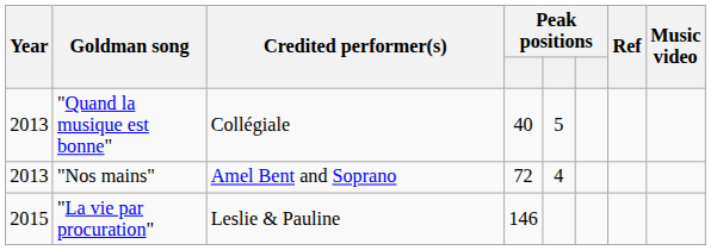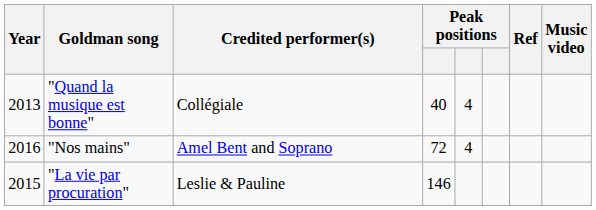 <table class="wikitable">
 <tr>
 <th align="center" rowspan="2" width="10">Year</th>
 <th align="center" rowspan="2" width="120">Goldman song</th>
 <th align="center" rowspan="2" width="240">Credited performer(s)</th>
 <th align="center" colspan="3" width="30">Peak positions</th>
 <th align="center" rowspan="2" width="20">Ref</th>
 <th align="center" rowspan="2" width="20">Music<br>video</th>
 </tr>
 <tr>
 <th width="20"><br></th>
 <th width="20"><br></th>
 <th width="20"><br></th>
 </tr>
 <tr>
 <td align="center" rowspan="1">2013</td>
 <td>"<a href='#'>Quand la musique est bonne</a>"</td>
 <td>Collégiale <br></td>
 <td align="center">40</td>
-<td align="center">5 <br></td>
+<td align="center">4 <br></td>
 <td align="center"></td>
 <td align="center"></td>
 <td align="center"></td>
 </tr>
 <tr>
-<td align="center" rowspan="1">2013</td>
+<td align="center" rowspan="1">2016</td>
 <td>"Nos mains"</td>
 <td><a href='#'>Amel Bent</a> and <a href='#'>Soprano</a></td>
 <td align="center">72</td>
 <td align="center">4 <br></td>
 <td align="center"></td>
 <td align="center"></td>
 <td align="center"></td>
 </tr>
 <tr>
 <td align="center" rowspan="1">2015</td>
 <td>"<a href='#'>La vie par procuration</a>"</td>
 <td>Leslie & Pauline</td>
 <td align="center">146</td>
 <td align="center"></td>
 <td align="center"></td>
 <td align="center"></td>
 <td align="center"></td>
 </tr>
 <tr>
 </tr>
 </table>
